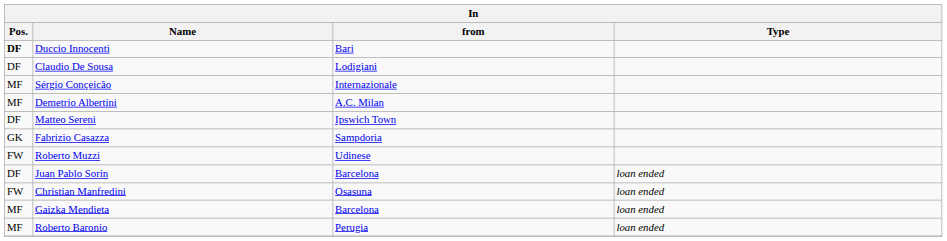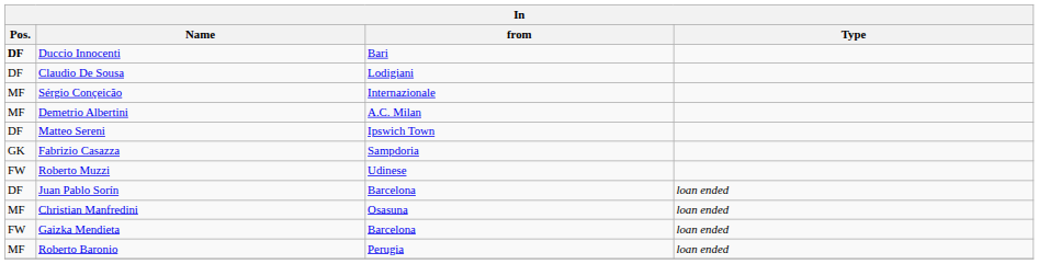 <table class="wikitable" style="font-size:90%;width:99%;">
 <tr>
 <th colspan="4">In</th>
 </tr>
 <tr>
 <th width=3%>Pos.</th>
 <th width=32%>Name</th>
 <th width=30%>from</th>
 <th width=35%>Type</th>
 </tr>
 <tr>
 <td><strong>DF</strong></td>
 <td><a href='#'>Duccio Innocenti</a></td>
 <td><a href='#'>Bari</a></td>
 <td></td>
 </tr>
 <tr>
 <td>DF</td>
 <td><a href='#'>Claudio De Sousa</a></td>
 <td><a href='#'>Lodigiani</a></td>
 <td></td>
 </tr>
 <tr>
 <td>MF</td>
 <td><a href='#'>Sérgio Conçeicão</a></td>
 <td><a href='#'>Internazionale</a></td>
 <td></td>
 </tr>
 <tr>
 <td>MF</td>
 <td><a href='#'>Demetrio Albertini</a></td>
 <td><a href='#'>A.C. Milan</a></td>
 <td></td>
 </tr>
 <tr>
 <td>DF</td>
 <td><a href='#'>Matteo Sereni</a></td>
 <td><a href='#'>Ipswich Town</a></td>
 <td></td>
 </tr>
 <tr>
 <td>GK</td>
 <td><a href='#'>Fabrizio Casazza</a></td>
 <td><a href='#'>Sampdoria</a></td>
 <td></td>
 </tr>
 <tr>
 <td>FW</td>
 <td><a href='#'>Roberto Muzzi</a></td>
 <td><a href='#'>Udinese</a></td>
 <td></td>
 </tr>
 <tr>
 <td>DF</td>
 <td><a href='#'>Juan Pablo Sorín</a></td>
 <td><a href='#'>Barcelona</a></td>
 <td><em>loan ended</em></td>
 </tr>
 <tr>
-<td>FW</td>
+<td>MF</td>
 <td><a href='#'>Christian Manfredini</a></td>
 <td><a href='#'>Osasuna</a></td>
 <td><em>loan ended</em></td>
 </tr>
 <tr>
-<td>MF</td>
+<td>FW</td>
 <td><a href='#'>Gaizka Mendieta</a></td>
 <td><a href='#'>Barcelona</a></td>
 <td><em>loan ended</em></td>
 </tr>
 <tr>
 <td>MF</td>
 <td><a href='#'>Roberto Baronio</a></td>
 <td><a href='#'>Perugia</a></td>
 <td><em>loan ended</em></td>
 </tr>
 <tr>
 </tr>
 </table>
